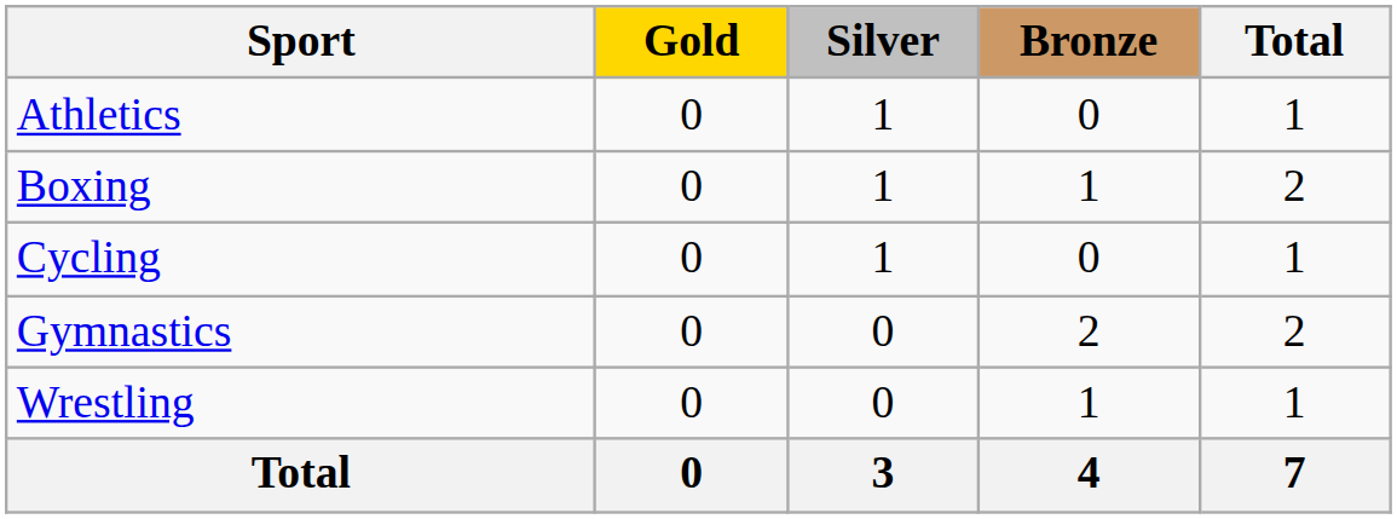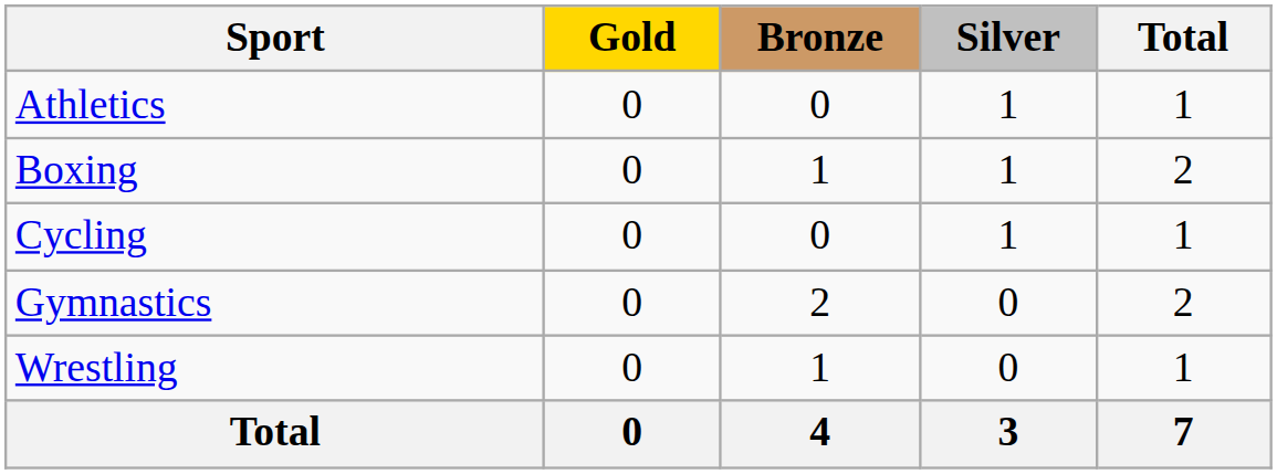 <table class="wikitable sortable" style="text-align:center;">
 <tr>
 <th width=200>Sport</th>
 <td bgcolor=gold width=60><strong>Gold</strong></td>
+<td bgcolor=#cc9966 width=70><strong>Bronze</strong></td>
 <td bgcolor=silver width=60><strong>Silver</strong></td>
-<td bgcolor=#cc9966 width=70><strong>Bronze</strong></td>
 <th width=60>Total</th>
 </tr>
 <tr>
 <td align=left> <a href='#'>Athletics</a></td>
 <td>0</td>
+<td>0</td>
 <td>1</td>
-<td>0</td>
 <td>1</td>
 </tr>
 <tr>
 <td align=left> <a href='#'>Boxing</a></td>
 <td>0</td>
 <td>1</td>
 <td>1</td>
 <td>2</td>
 </tr>
 <tr>
 <td align=left> <a href='#'>Cycling</a></td>
 <td>0</td>
+<td>0</td>
+<td>1</td>
+<td>1</td>
+</tr>
+<tr>
+<td align=left> <a href='#'>Gymnastics</a></td>
+<td>0</td>
+<td>2</td>
+<td>0</td>
+<td>2</td>
+</tr>
+<tr>
+<td align=left> <a href='#'>Wrestling</a></td>
+<td>0</td>
 <td>1</td>
 <td>0</td>
 <td>1</td>
 </tr>
 <tr>
-<td align=left> <a href='#'>Gymnastics</a></td>
-<td>0</td>
-<td>0</td>
-<td>2</td>
-<td>2</td>
-</tr>
-<tr>
-<td align=left> <a href='#'>Wrestling</a></td>
-<td>0</td>
-<td>0</td>
-<td>1</td>
-<td>1</td>
-</tr>
-<tr>
 <th>Total</th>
 <th>0</th>
+<th>4</th>
 <th>3</th>
-<th>4</th>
 <th>7</th>
 </tr>
 </table>
